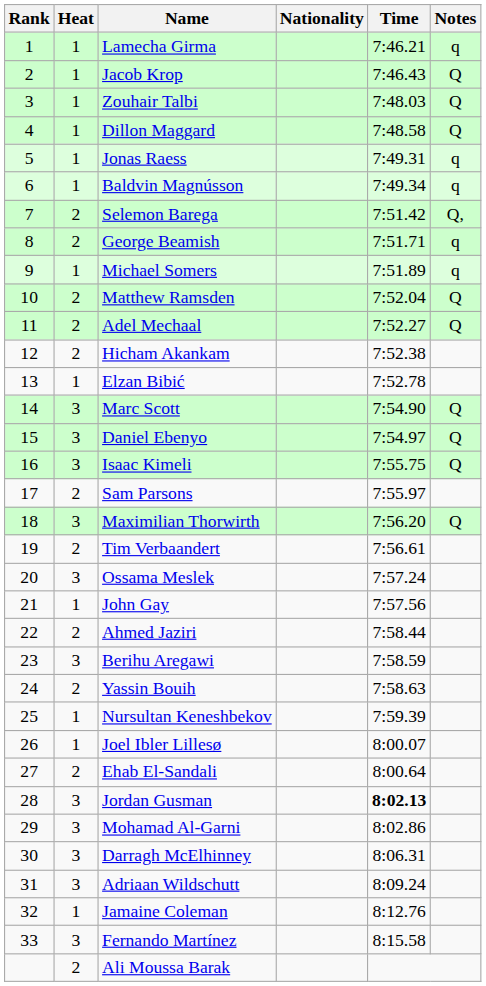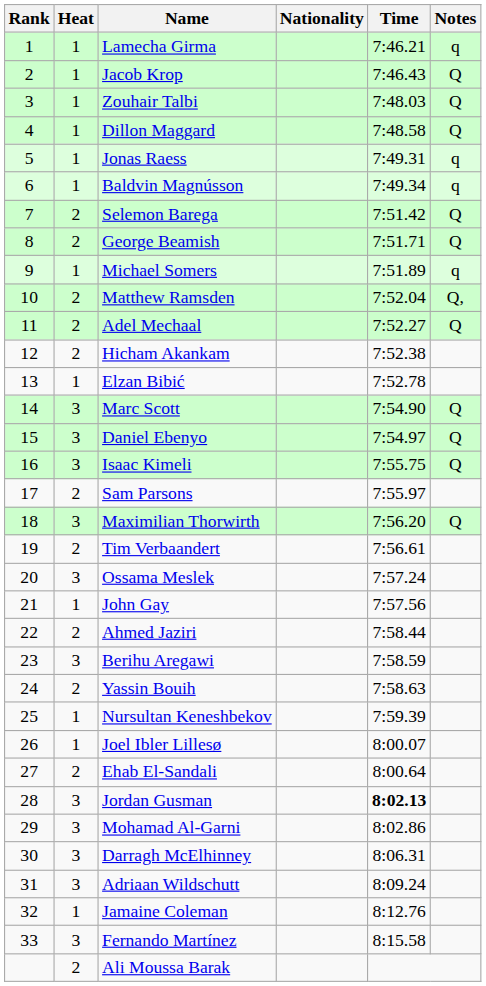 <table class="wikitable sortable" style="text-align:center">
 <tr>
 <th>Rank</th>
 <th>Heat</th>
 <th>Name</th>
 <th>Nationality</th>
 <th>Time</th>
 <th>Notes</th>
 </tr>
 <tr bgcolor=ccffcc>
 <td>1</td>
 <td>1</td>
 <td align="left"><a href='#'>Lamecha Girma</a></td>
 <td align=left></td>
 <td>7:46.21</td>
 <td>q</td>
 </tr>
 <tr bgcolor=ccffcc>
 <td>2</td>
 <td>1</td>
 <td align="left"><a href='#'>Jacob Krop</a></td>
 <td align=left></td>
 <td>7:46.43</td>
 <td>Q</td>
 </tr>
 <tr bgcolor=ccffcc>
 <td>3</td>
 <td>1</td>
 <td align="left"><a href='#'>Zouhair Talbi</a></td>
 <td align=left></td>
 <td>7:48.03</td>
 <td>Q</td>
 </tr>
 <tr bgcolor=ccffcc>
 <td>4</td>
 <td>1</td>
 <td align="left"><a href='#'>Dillon Maggard</a></td>
 <td align=left></td>
 <td>7:48.58</td>
 <td>Q</td>
 </tr>
 <tr bgcolor=ddffdd>
 <td>5</td>
 <td>1</td>
 <td align="left"><a href='#'>Jonas Raess</a></td>
 <td align=left></td>
 <td>7:49.31</td>
 <td>q</td>
 </tr>
 <tr bgcolor=ddffdd>
 <td>6</td>
 <td>1</td>
 <td align="left"><a href='#'>Baldvin Magnússon</a></td>
 <td align=left></td>
 <td>7:49.34</td>
 <td>q</td>
 </tr>
 <tr bgcolor=ccffcc>
 <td>7</td>
 <td>2</td>
 <td align="left"><a href='#'>Selemon Barega</a></td>
 <td align=left></td>
 <td>7:51.42</td>
-<td>Q, </td>
+<td>Q</td>
 </tr>
 <tr bgcolor=ccffcc>
 <td>8</td>
 <td>2</td>
 <td align="left"><a href='#'>George Beamish</a></td>
 <td align=left></td>
 <td>7:51.71</td>
-<td>q</td>
+<td>Q</td>
 </tr>
 <tr bgcolor=ddffdd>
 <td>9</td>
 <td>1</td>
 <td align="left"><a href='#'>Michael Somers</a></td>
 <td align=left></td>
 <td>7:51.89</td>
 <td>q</td>
 </tr>
 <tr bgcolor=ccffcc>
 <td>10</td>
 <td>2</td>
 <td align="left"><a href='#'>Matthew Ramsden</a></td>
 <td align=left></td>
 <td>7:52.04</td>
-<td>Q</td>
+<td>Q, </td>
 </tr>
 <tr bgcolor=ccffcc>
 <td>11</td>
 <td>2</td>
 <td align="left"><a href='#'>Adel Mechaal</a></td>
 <td align=left></td>
 <td>7:52.27</td>
 <td>Q</td>
 </tr>
 <tr>
 <td>12</td>
 <td>2</td>
 <td align="left"><a href='#'>Hicham Akankam</a></td>
 <td align=left></td>
 <td>7:52.38</td>
 <td></td>
 </tr>
 <tr>
 <td>13</td>
 <td>1</td>
 <td align="left"><a href='#'>Elzan Bibić</a></td>
 <td align=left></td>
 <td>7:52.78</td>
 <td></td>
 </tr>
 <tr bgcolor=ccffcc>
 <td>14</td>
 <td>3</td>
 <td align="left"><a href='#'>Marc Scott</a></td>
 <td align=left></td>
 <td>7:54.90</td>
 <td>Q</td>
 </tr>
 <tr bgcolor=ccffcc>
 <td>15</td>
 <td>3</td>
 <td align="left"><a href='#'>Daniel Ebenyo</a></td>
 <td align=left></td>
 <td>7:54.97</td>
 <td>Q</td>
 </tr>
 <tr bgcolor=ccffcc>
 <td>16</td>
 <td>3</td>
 <td align="left"><a href='#'>Isaac Kimeli</a></td>
 <td align=left></td>
 <td>7:55.75</td>
 <td>Q</td>
 </tr>
 <tr>
 <td>17</td>
 <td>2</td>
 <td align="left"><a href='#'>Sam Parsons</a></td>
 <td align=left></td>
 <td>7:55.97</td>
 <td></td>
 </tr>
 <tr bgcolor=ccffcc>
 <td>18</td>
 <td>3</td>
 <td align="left"><a href='#'>Maximilian Thorwirth</a></td>
 <td align=left></td>
 <td>7:56.20</td>
 <td>Q</td>
 </tr>
 <tr>
 <td>19</td>
 <td>2</td>
 <td align="left"><a href='#'>Tim Verbaandert</a></td>
 <td align=left></td>
 <td>7:56.61</td>
 <td></td>
 </tr>
 <tr>
 <td>20</td>
 <td>3</td>
 <td align="left"><a href='#'>Ossama Meslek</a></td>
 <td align=left></td>
 <td>7:57.24</td>
 <td></td>
 </tr>
 <tr>
 <td>21</td>
 <td>1</td>
 <td align="left"><a href='#'>John Gay</a></td>
 <td align=left></td>
 <td>7:57.56</td>
 <td></td>
 </tr>
 <tr>
 <td>22</td>
 <td>2</td>
 <td align="left"><a href='#'>Ahmed Jaziri</a></td>
 <td align=left></td>
 <td>7:58.44</td>
 <td></td>
 </tr>
 <tr>
 <td>23</td>
 <td>3</td>
 <td align="left"><a href='#'>Berihu Aregawi</a></td>
 <td align=left></td>
 <td>7:58.59</td>
 <td></td>
 </tr>
 <tr>
 <td>24</td>
 <td>2</td>
 <td align="left"><a href='#'>Yassin Bouih</a></td>
 <td align=left></td>
 <td>7:58.63</td>
 <td></td>
 </tr>
 <tr>
 <td>25</td>
 <td>1</td>
 <td align="left"><a href='#'>Nursultan Keneshbekov</a></td>
 <td align=left></td>
 <td>7:59.39</td>
 <td></td>
 </tr>
 <tr>
 <td>26</td>
 <td>1</td>
 <td align="left"><a href='#'>Joel Ibler Lillesø</a></td>
 <td align=left></td>
 <td>8:00.07</td>
 <td></td>
 </tr>
 <tr>
 <td>27</td>
 <td>2</td>
 <td align="left"><a href='#'>Ehab El-Sandali</a></td>
 <td align=left></td>
 <td>8:00.64</td>
 <td></td>
 </tr>
 <tr>
 <td>28</td>
 <td>3</td>
 <td align="left"><a href='#'>Jordan Gusman</a></td>
 <td align=left></td>
 <td><strong>8:02.13</strong></td>
 <td></td>
 </tr>
 <tr>
 <td>29</td>
 <td>3</td>
 <td align="left"><a href='#'>Mohamad Al-Garni</a></td>
 <td align=left></td>
 <td>8:02.86</td>
 <td></td>
 </tr>
 <tr>
 <td>30</td>
 <td>3</td>
 <td align="left"><a href='#'>Darragh McElhinney</a></td>
 <td align=left></td>
 <td>8:06.31</td>
 <td></td>
 </tr>
 <tr>
 <td>31</td>
 <td>3</td>
 <td align="left"><a href='#'>Adriaan Wildschutt</a></td>
 <td align=left></td>
 <td>8:09.24</td>
 <td></td>
 </tr>
 <tr>
 <td>32</td>
 <td>1</td>
 <td align="left"><a href='#'>Jamaine Coleman</a></td>
 <td align=left></td>
 <td>8:12.76</td>
 <td></td>
 </tr>
 <tr>
 <td>33</td>
 <td>3</td>
 <td align="left"><a href='#'>Fernando Martínez</a></td>
 <td align=left></td>
 <td>8:15.58</td>
 <td></td>
 </tr>
 <tr>
 <td></td>
 <td>2</td>
 <td align="left"><a href='#'>Ali Moussa Barak</a></td>
 <td align=left></td>
 <td colspan=2></td>
 </tr>
 </table>
